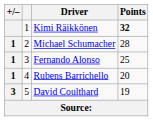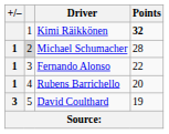 <table class="wikitable" style="font-size: 85%;">
 <tr>
 <th scope="col">+/–</th>
 <th scope="col"></th>
 <th scope="col">Driver</th>
 <th scope="col">Points</th>
 </tr>
 <tr>
 <th scope="row"></th>
 <td align="center">1</td>
 <td> <a href='#'>Kimi Räikkönen</a></td>
 <td><strong>32</strong></td>
 </tr>
 <tr>
 <th scope="row"> 1</th>
-<td align="center">2</td>
+<td align="center" style="background: lightgrey;">2</td>
 <td> <a href='#'>Michael Schumacher</a></td>
 <td>28</td>
 </tr>
 <tr>
 <th scope="row"> 1</th>
 <td align="center">3</td>
 <td> <a href='#'>Fernando Alonso</a></td>
-<td>25</td>
+<td>22</td>
 </tr>
 <tr>
 <th scope="row"> 1</th>
 <td align="center">4</td>
 <td> <a href='#'>Rubens Barrichello</a></td>
 <td>20</td>
 </tr>
 <tr>
 <th scope="row"> 3</th>
 <td align="center">5</td>
 <td> <a href='#'>David Coulthard</a></td>
 <td>19</td>
 </tr>
 <tr>
 <th colspan=4>Source: </th>
 </tr>
 </table>
